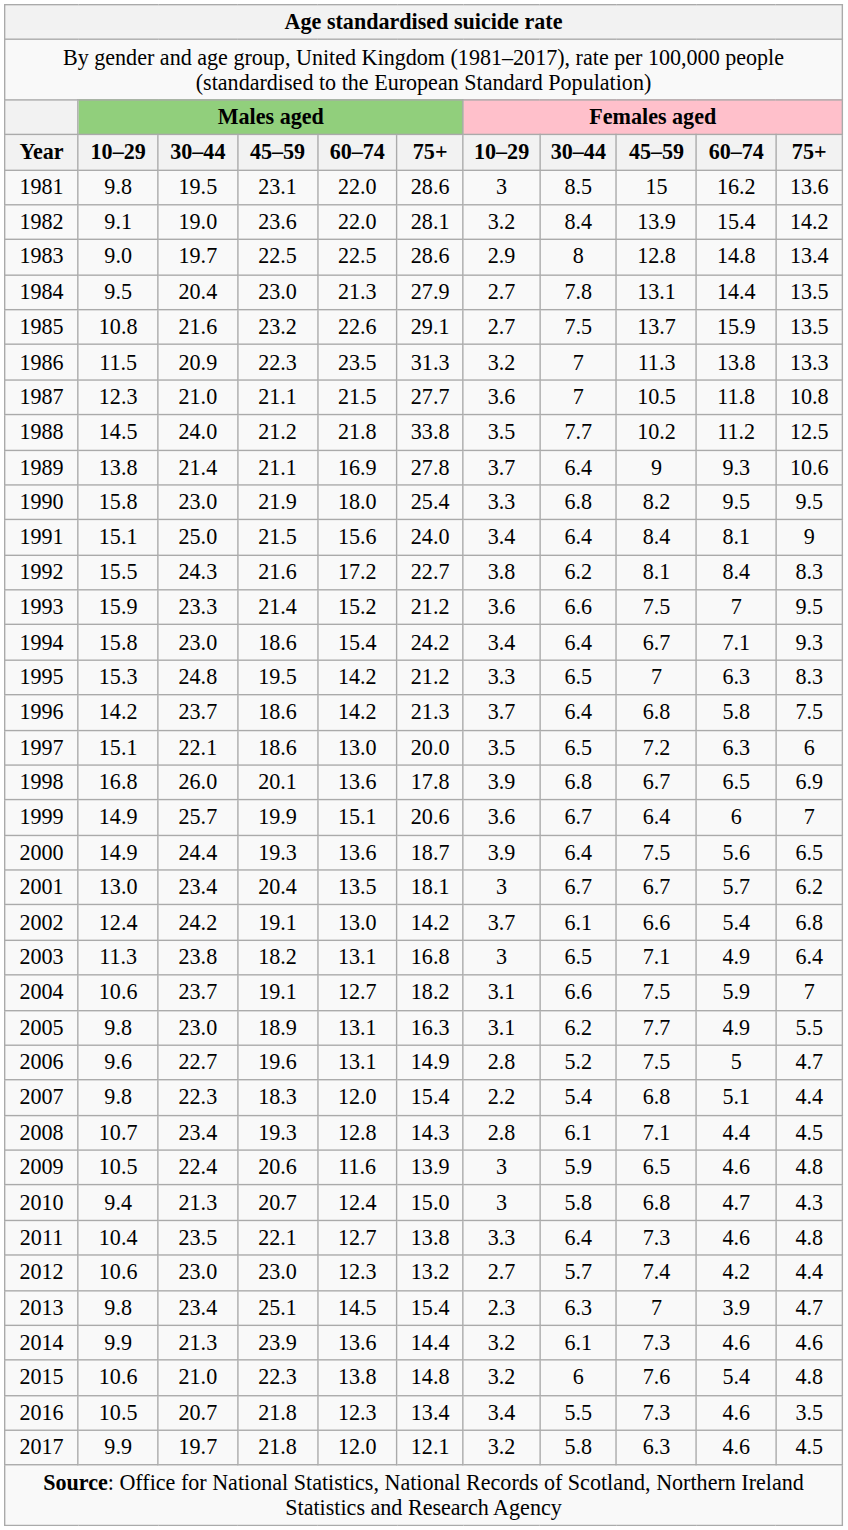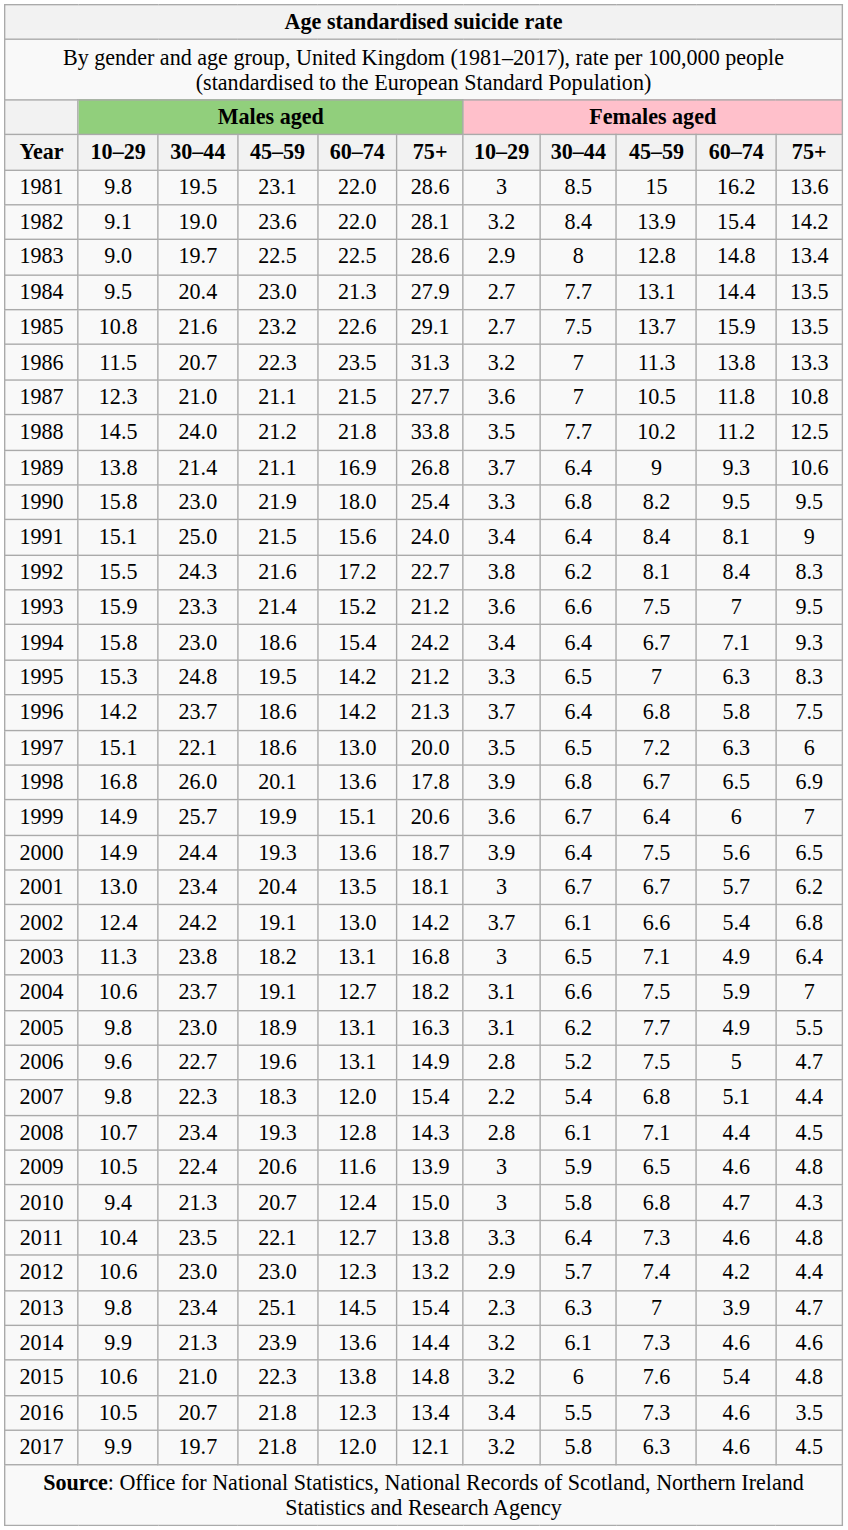 <table class="wikitable mw-collapsible mw-collapsed" style="text-align:center;">
 <tr>
 <th colspan="11">Age standardised suicide rate</th>
 </tr>
 <tr>
 <td colspan="11">By gender and age group, United Kingdom (1981–2017), rate per 100,000 people (standardised to the European Standard Population)</td>
 </tr>
 <tr>
 <th></th>
 <th colspan="5" style="background:#91CF7C;">Males aged</th>
 <th colspan="5" style="background:pink;">Females aged</th>
 </tr>
 <tr>
 <th>Year</th>
 <th>10–29</th>
 <th>30–44</th>
 <th>45–59</th>
 <th>60–74</th>
 <th>75+</th>
 <th>10–29</th>
 <th>30–44</th>
 <th>45–59</th>
 <th>60–74</th>
 <th>75+</th>
 </tr>
 <tr>
 <td>1981</td>
 <td>9.8</td>
 <td>19.5</td>
 <td>23.1</td>
 <td>22.0</td>
 <td>28.6</td>
 <td>3</td>
 <td>8.5</td>
 <td>15</td>
 <td>16.2</td>
 <td>13.6</td>
 </tr>
 <tr>
 <td>1982</td>
 <td>9.1</td>
 <td>19.0</td>
 <td>23.6</td>
 <td>22.0</td>
 <td>28.1</td>
 <td>3.2</td>
 <td>8.4</td>
 <td>13.9</td>
 <td>15.4</td>
 <td>14.2</td>
 </tr>
 <tr>
 <td>1983</td>
 <td>9.0</td>
 <td>19.7</td>
 <td>22.5</td>
 <td>22.5</td>
 <td>28.6</td>
 <td>2.9</td>
 <td>8</td>
 <td>12.8</td>
 <td>14.8</td>
 <td>13.4</td>
 </tr>
 <tr>
 <td>1984</td>
 <td>9.5</td>
 <td>20.4</td>
 <td>23.0</td>
 <td>21.3</td>
 <td>27.9</td>
 <td>2.7</td>
-<td>7.8</td>
+<td>7.7</td>
 <td>13.1</td>
 <td>14.4</td>
 <td>13.5</td>
 </tr>
 <tr>
 <td>1985</td>
 <td>10.8</td>
 <td>21.6</td>
 <td>23.2</td>
 <td>22.6</td>
 <td>29.1</td>
 <td>2.7</td>
 <td>7.5</td>
 <td>13.7</td>
 <td>15.9</td>
 <td>13.5</td>
 </tr>
 <tr>
 <td>1986</td>
 <td>11.5</td>
-<td>20.9</td>
+<td>20.7</td>
 <td>22.3</td>
 <td>23.5</td>
 <td>31.3</td>
 <td>3.2</td>
 <td>7</td>
 <td>11.3</td>
 <td>13.8</td>
 <td>13.3</td>
 </tr>
 <tr>
 <td>1987</td>
 <td>12.3</td>
 <td>21.0</td>
 <td>21.1</td>
 <td>21.5</td>
 <td>27.7</td>
 <td>3.6</td>
 <td>7</td>
 <td>10.5</td>
 <td>11.8</td>
 <td>10.8</td>
 </tr>
 <tr>
 <td>1988</td>
 <td>14.5</td>
 <td>24.0</td>
 <td>21.2</td>
 <td>21.8</td>
 <td>33.8</td>
 <td>3.5</td>
 <td>7.7</td>
 <td>10.2</td>
 <td>11.2</td>
 <td>12.5</td>
 </tr>
 <tr>
 <td>1989</td>
 <td>13.8</td>
 <td>21.4</td>
 <td>21.1</td>
 <td>16.9</td>
-<td>27.8</td>
+<td>26.8</td>
 <td>3.7</td>
 <td>6.4</td>
 <td>9</td>
 <td>9.3</td>
 <td>10.6</td>
 </tr>
 <tr>
 <td>1990</td>
 <td>15.8</td>
 <td>23.0</td>
 <td>21.9</td>
 <td>18.0</td>
 <td>25.4</td>
 <td>3.3</td>
 <td>6.8</td>
 <td>8.2</td>
 <td>9.5</td>
 <td>9.5</td>
 </tr>
 <tr>
 <td>1991</td>
 <td>15.1</td>
 <td>25.0</td>
 <td>21.5</td>
 <td>15.6</td>
 <td>24.0</td>
 <td>3.4</td>
 <td>6.4</td>
 <td>8.4</td>
 <td>8.1</td>
 <td>9</td>
 </tr>
 <tr>
 <td>1992</td>
 <td>15.5</td>
 <td>24.3</td>
 <td>21.6</td>
 <td>17.2</td>
 <td>22.7</td>
 <td>3.8</td>
 <td>6.2</td>
 <td>8.1</td>
 <td>8.4</td>
 <td>8.3</td>
 </tr>
 <tr>
 <td>1993</td>
 <td>15.9</td>
 <td>23.3</td>
 <td>21.4</td>
 <td>15.2</td>
 <td>21.2</td>
 <td>3.6</td>
 <td>6.6</td>
 <td>7.5</td>
 <td>7</td>
 <td>9.5</td>
 </tr>
 <tr>
 <td>1994</td>
 <td>15.8</td>
 <td>23.0</td>
 <td>18.6</td>
 <td>15.4</td>
 <td>24.2</td>
 <td>3.4</td>
 <td>6.4</td>
 <td>6.7</td>
 <td>7.1</td>
 <td>9.3</td>
 </tr>
 <tr>
 <td>1995</td>
 <td>15.3</td>
 <td>24.8</td>
 <td>19.5</td>
 <td>14.2</td>
 <td>21.2</td>
 <td>3.3</td>
 <td>6.5</td>
 <td>7</td>
 <td>6.3</td>
 <td>8.3</td>
 </tr>
 <tr>
 <td>1996</td>
 <td>14.2</td>
 <td>23.7</td>
 <td>18.6</td>
 <td>14.2</td>
 <td>21.3</td>
 <td>3.7</td>
 <td>6.4</td>
 <td>6.8</td>
 <td>5.8</td>
 <td>7.5</td>
 </tr>
 <tr>
 <td>1997</td>
 <td>15.1</td>
 <td>22.1</td>
 <td>18.6</td>
 <td>13.0</td>
 <td>20.0</td>
 <td>3.5</td>
 <td>6.5</td>
 <td>7.2</td>
 <td>6.3</td>
 <td>6</td>
 </tr>
 <tr>
 <td>1998</td>
 <td>16.8</td>
 <td>26.0</td>
 <td>20.1</td>
 <td>13.6</td>
 <td>17.8</td>
 <td>3.9</td>
 <td>6.8</td>
 <td>6.7</td>
 <td>6.5</td>
 <td>6.9</td>
 </tr>
 <tr>
 <td>1999</td>
 <td>14.9</td>
 <td>25.7</td>
 <td>19.9</td>
 <td>15.1</td>
 <td>20.6</td>
 <td>3.6</td>
 <td>6.7</td>
 <td>6.4</td>
 <td>6</td>
 <td>7</td>
 </tr>
 <tr>
 <td>2000</td>
 <td>14.9</td>
 <td>24.4</td>
 <td>19.3</td>
 <td>13.6</td>
 <td>18.7</td>
 <td>3.9</td>
 <td>6.4</td>
 <td>7.5</td>
 <td>5.6</td>
 <td>6.5</td>
 </tr>
 <tr>
 <td>2001</td>
 <td>13.0</td>
 <td>23.4</td>
 <td>20.4</td>
 <td>13.5</td>
 <td>18.1</td>
 <td>3</td>
 <td>6.7</td>
 <td>6.7</td>
 <td>5.7</td>
 <td>6.2</td>
 </tr>
 <tr>
 <td>2002</td>
 <td>12.4</td>
 <td>24.2</td>
 <td>19.1</td>
 <td>13.0</td>
 <td>14.2</td>
 <td>3.7</td>
 <td>6.1</td>
 <td>6.6</td>
 <td>5.4</td>
 <td>6.8</td>
 </tr>
 <tr>
 <td>2003</td>
 <td>11.3</td>
 <td>23.8</td>
 <td>18.2</td>
 <td>13.1</td>
 <td>16.8</td>
 <td>3</td>
 <td>6.5</td>
 <td>7.1</td>
 <td>4.9</td>
 <td>6.4</td>
 </tr>
 <tr>
 <td>2004</td>
 <td>10.6</td>
 <td>23.7</td>
 <td>19.1</td>
 <td>12.7</td>
 <td>18.2</td>
 <td>3.1</td>
 <td>6.6</td>
 <td>7.5</td>
 <td>5.9</td>
 <td>7</td>
 </tr>
 <tr>
 <td>2005</td>
 <td>9.8</td>
 <td>23.0</td>
 <td>18.9</td>
 <td>13.1</td>
 <td>16.3</td>
 <td>3.1</td>
 <td>6.2</td>
 <td>7.7</td>
 <td>4.9</td>
 <td>5.5</td>
 </tr>
 <tr>
 <td>2006</td>
 <td>9.6</td>
 <td>22.7</td>
 <td>19.6</td>
 <td>13.1</td>
 <td>14.9</td>
 <td>2.8</td>
 <td>5.2</td>
 <td>7.5</td>
 <td>5</td>
 <td>4.7</td>
 </tr>
 <tr>
 <td>2007</td>
 <td>9.8</td>
 <td>22.3</td>
 <td>18.3</td>
 <td>12.0</td>
 <td>15.4</td>
 <td>2.2</td>
 <td>5.4</td>
 <td>6.8</td>
 <td>5.1</td>
 <td>4.4</td>
 </tr>
 <tr>
 <td>2008</td>
 <td>10.7</td>
 <td>23.4</td>
 <td>19.3</td>
 <td>12.8</td>
 <td>14.3</td>
 <td>2.8</td>
 <td>6.1</td>
 <td>7.1</td>
 <td>4.4</td>
 <td>4.5</td>
 </tr>
 <tr>
 <td>2009</td>
 <td>10.5</td>
 <td>22.4</td>
 <td>20.6</td>
 <td>11.6</td>
 <td>13.9</td>
 <td>3</td>
 <td>5.9</td>
 <td>6.5</td>
 <td>4.6</td>
 <td>4.8</td>
 </tr>
 <tr>
 <td>2010</td>
 <td>9.4</td>
 <td>21.3</td>
 <td>20.7</td>
 <td>12.4</td>
 <td>15.0</td>
 <td>3</td>
 <td>5.8</td>
 <td>6.8</td>
 <td>4.7</td>
 <td>4.3</td>
 </tr>
 <tr>
 <td>2011</td>
 <td>10.4</td>
 <td>23.5</td>
 <td>22.1</td>
 <td>12.7</td>
 <td>13.8</td>
 <td>3.3</td>
 <td>6.4</td>
 <td>7.3</td>
 <td>4.6</td>
 <td>4.8</td>
 </tr>
 <tr>
 <td>2012</td>
 <td>10.6</td>
 <td>23.0</td>
 <td>23.0</td>
 <td>12.3</td>
 <td>13.2</td>
-<td>2.7</td>
+<td>2.9</td>
 <td>5.7</td>
 <td>7.4</td>
 <td>4.2</td>
 <td>4.4</td>
 </tr>
 <tr>
 <td>2013</td>
 <td>9.8</td>
 <td>23.4</td>
 <td>25.1</td>
 <td>14.5</td>
 <td>15.4</td>
 <td>2.3</td>
 <td>6.3</td>
 <td>7</td>
 <td>3.9</td>
 <td>4.7</td>
 </tr>
 <tr>
 <td>2014</td>
 <td>9.9</td>
 <td>21.3</td>
 <td>23.9</td>
 <td>13.6</td>
 <td>14.4</td>
 <td>3.2</td>
 <td>6.1</td>
 <td>7.3</td>
 <td>4.6</td>
 <td>4.6</td>
 </tr>
 <tr>
 <td>2015</td>
 <td>10.6</td>
 <td>21.0</td>
 <td>22.3</td>
 <td>13.8</td>
 <td>14.8</td>
 <td>3.2</td>
 <td>6</td>
 <td>7.6</td>
 <td>5.4</td>
 <td>4.8</td>
 </tr>
 <tr>
 <td>2016</td>
 <td>10.5</td>
 <td>20.7</td>
 <td>21.8</td>
 <td>12.3</td>
 <td>13.4</td>
 <td>3.4</td>
 <td>5.5</td>
 <td>7.3</td>
 <td>4.6</td>
 <td>3.5</td>
 </tr>
 <tr>
 <td>2017</td>
 <td>9.9</td>
 <td>19.7</td>
 <td>21.8</td>
 <td>12.0</td>
 <td>12.1</td>
 <td>3.2</td>
 <td>5.8</td>
 <td>6.3</td>
 <td>4.6</td>
 <td>4.5</td>
 </tr>
 <tr>
 <td colspan="11"><strong>Source</strong>: Office for National Statistics, National Records of Scotland, Northern Ireland Statistics and Research Agency</td>
 </tr>
 </table>
